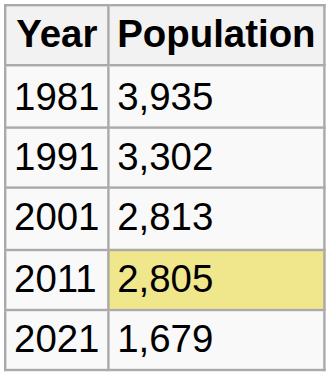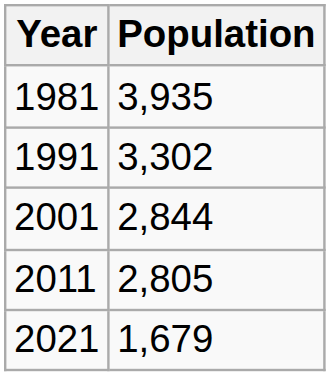 <table class="wikitable">
 <tr>
 <th>Year</th>
 <th>Population</th>
 </tr>
 <tr>
 <td>1981</td>
 <td>3,935</td>
 </tr>
 <tr>
 <td>1991</td>
 <td>3,302</td>
 </tr>
 <tr>
 <td>2001</td>
-<td>2,813</td>
+<td>2,844</td>
 </tr>
 <tr>
 <td>2011</td>
-<td style="background: khaki;">2,805</td>
+<td>2,805</td>
 </tr>
 <tr>
 <td>2021</td>
 <td>1,679</td>
 </tr>
 </table>
